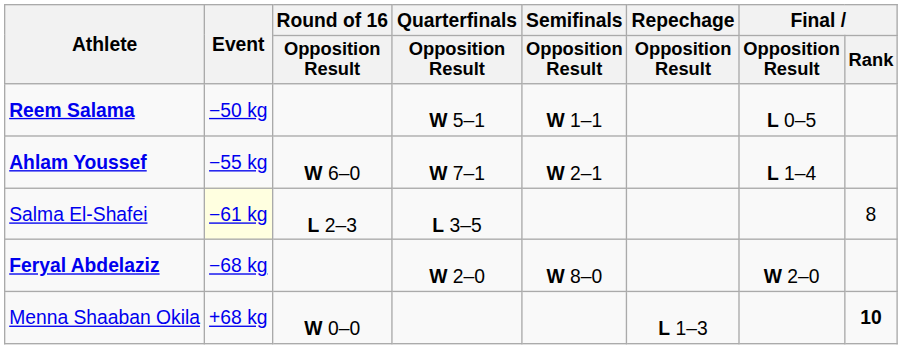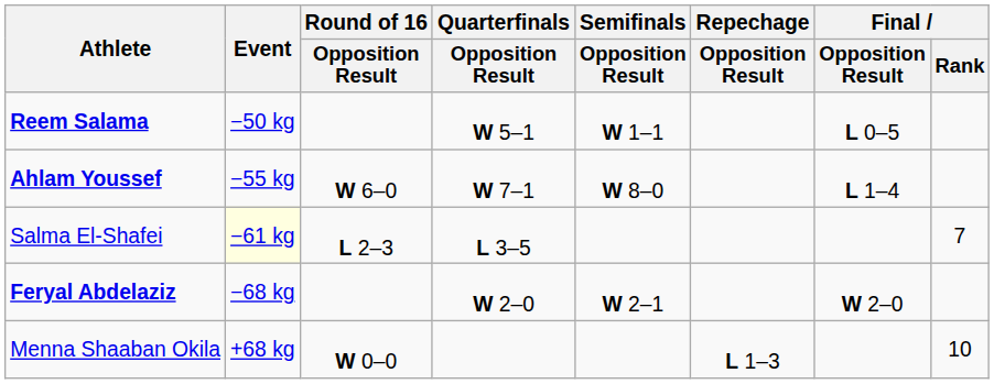 <table class="wikitable" style="font-size:90%">
 <tr>
 <th rowspan="2">Athlete</th>
 <th rowspan="2">Event</th>
 <th>Round of 16</th>
 <th>Quarterfinals</th>
 <th>Semifinals</th>
 <th>Repechage</th>
 <th colspan=2>Final / </th>
 </tr>
 <tr style="font-size:95%">
 <th>Opposition<br>Result</th>
 <th>Opposition<br>Result</th>
 <th>Opposition<br>Result</th>
 <th>Opposition<br>Result</th>
 <th>Opposition<br>Result</th>
 <th>Rank</th>
 </tr>
 <tr align=center>
 <td align=left><strong><a href='#'>Reem Salama</a></strong></td>
 <td align=left><a href='#'>−50 kg</a></td>
 <td></td>
 <td><br><strong>W</strong> 5–1</td>
 <td><br><strong>W</strong> 1–1</td>
 <td></td>
 <td><br><strong>L</strong> 0–5</td>
 <td></td>
 </tr>
 <tr align=center>
 <td align=left><strong><a href='#'>Ahlam Youssef</a></strong></td>
 <td align=left><a href='#'>−55 kg</a></td>
 <td><br><strong>W</strong> 6–0</td>
 <td><br><strong>W</strong> 7–1</td>
-<td><br><strong>W</strong> 2–1</td>
+<td><br><strong>W</strong> 8–0</td>
 <td></td>
 <td><br><strong>L</strong> 1–4</td>
 <td></td>
 </tr>
 <tr align=center>
 <td align=left><a href='#'>Salma El-Shafei</a></td>
 <td align=left style="background: lightyellow;"><a href='#'>−61 kg</a></td>
 <td><br><strong>L</strong> 2–3</td>
 <td><br><strong>L</strong> 3–5</td>
 <td></td>
 <td></td>
 <td></td>
-<td>8</td>
+<td>7</td>
 </tr>
 <tr align=center>
 <td align=left><strong><a href='#'>Feryal Abdelaziz</a></strong></td>
 <td align=left><a href='#'>−68 kg</a></td>
 <td></td>
 <td><br><strong>W</strong> 2–0</td>
-<td><br><strong>W</strong> 8–0</td>
+<td><br><strong>W</strong> 2–1</td>
 <td></td>
 <td><br><strong>W</strong> 2–0</td>
 <td></td>
 </tr>
 <tr align=center>
 <td align=left><a href='#'>Menna Shaaban Okila</a></td>
 <td align=left><a href='#'>+68 kg</a></td>
 <td><br><strong>W</strong> 0–0</td>
 <td></td>
 <td></td>
 <td><br><strong>L</strong> 1–3</td>
 <td></td>
-<td><strong>10</strong></td>
+<td>10</td>
 </tr>
 </table>
